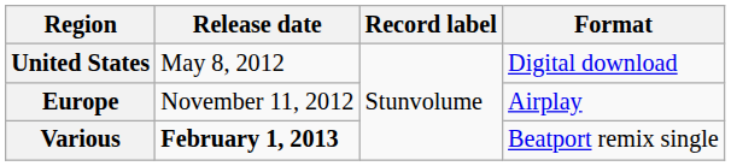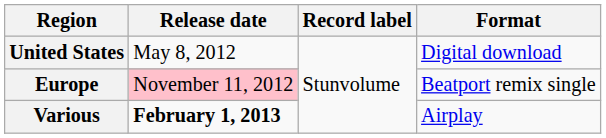 <table class="wikitable plainrowheaders">
 <tr>
 <th scope="col">Region</th>
 <th scope="col">Release date</th>
 <th scope="col">Record label</th>
 <th scope="col">Format</th>
 </tr>
 <tr>
 <th scope="row">United States</th>
 <td>May 8, 2012</td>
 <td rowspan="3">Stunvolume</td>
 <td><a href='#'>Digital download</a></td>
 </tr>
 <tr>
 <th scope="row">Europe</th>
-<td>November 11, 2012</td>
-<td><a href='#'>Airplay</a></td>
+<td style="background: pink;">November 11, 2012</td>
+<td><a href='#'>Beatport</a> remix single</td>
 </tr>
 <tr>
 <th scope="row">Various</th>
 <td><strong>February 1, 2013</strong></td>
-<td><a href='#'>Beatport</a> remix single</td>
+<td><a href='#'>Airplay</a></td>
 </tr>
 </table>
